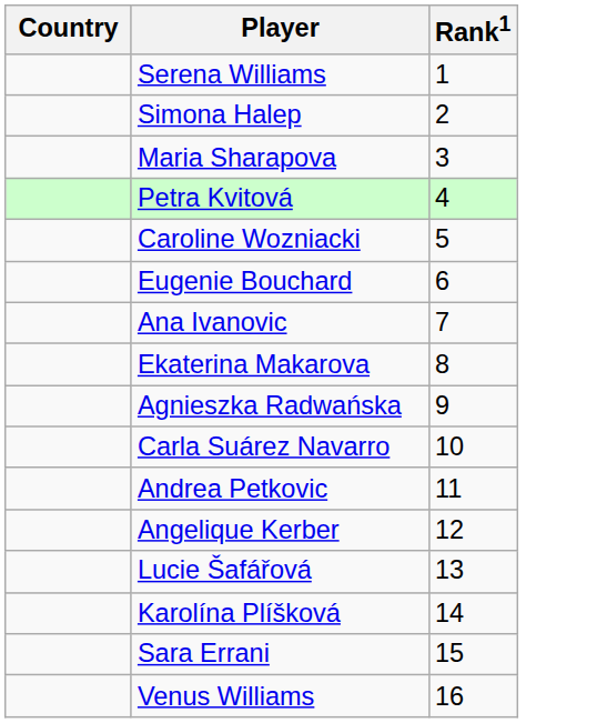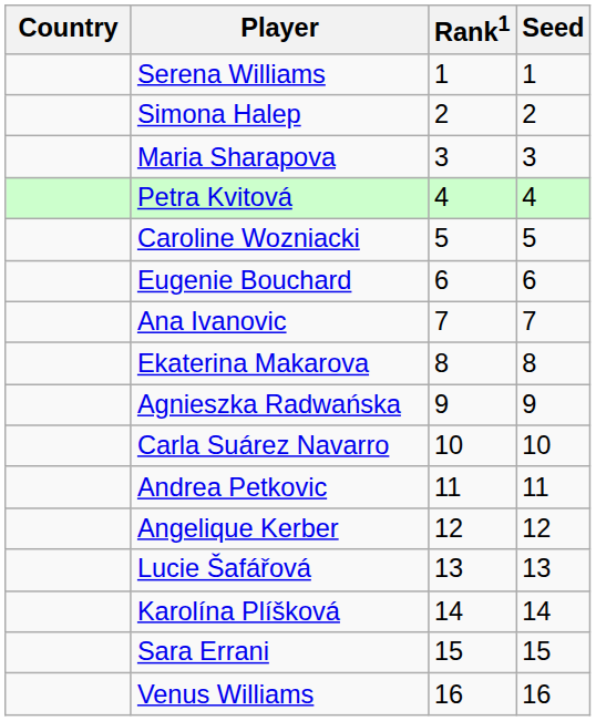 <table class="wikitable">
 <tr>
 <th width="70">Country</th>
 <th width="175">Player</th>
 <th>Rank<sup>1</sup></th>
+<th>Seed</th>
 </tr>
 <tr>
 <td></td>
 <td><a href='#'>Serena Williams</a></td>
+<td>1</td>
 <td>1</td>
 </tr>
 <tr>
 <td></td>
 <td><a href='#'>Simona Halep</a></td>
 <td>2</td>
+<td>2</td>
 </tr>
 <tr>
 <td></td>
 <td><a href='#'>Maria Sharapova</a></td>
+<td>3</td>
 <td>3</td>
 </tr>
 <tr style="background:#cfc;">
 <td></td>
 <td><a href='#'>Petra Kvitová</a></td>
 <td>4</td>
+<td>4</td>
 </tr>
 <tr>
 <td></td>
 <td><a href='#'>Caroline Wozniacki</a></td>
+<td>5</td>
 <td>5</td>
 </tr>
 <tr>
 <td></td>
 <td><a href='#'>Eugenie Bouchard</a></td>
 <td>6</td>
+<td>6</td>
 </tr>
 <tr>
 <td></td>
 <td><a href='#'>Ana Ivanovic</a></td>
+<td>7</td>
 <td>7</td>
 </tr>
 <tr>
 <td></td>
 <td><a href='#'>Ekaterina Makarova</a></td>
 <td>8</td>
+<td>8</td>
 </tr>
 <tr>
 <td></td>
 <td><a href='#'>Agnieszka Radwańska</a></td>
+<td>9</td>
 <td>9</td>
 </tr>
 <tr>
 <td></td>
 <td><a href='#'>Carla Suárez Navarro</a></td>
 <td>10</td>
+<td>10</td>
 </tr>
 <tr>
 <td></td>
 <td><a href='#'>Andrea Petkovic</a></td>
+<td>11</td>
 <td>11</td>
 </tr>
 <tr>
 <td></td>
 <td><a href='#'>Angelique Kerber</a></td>
 <td>12</td>
+<td>12</td>
 </tr>
 <tr>
 <td></td>
 <td><a href='#'>Lucie Šafářová</a></td>
+<td>13</td>
 <td>13</td>
 </tr>
 <tr>
 <td></td>
 <td><a href='#'>Karolína Plíšková</a></td>
 <td>14</td>
+<td>14</td>
 </tr>
 <tr>
 <td></td>
 <td><a href='#'>Sara Errani</a></td>
+<td>15</td>
 <td>15</td>
 </tr>
 <tr>
 <td></td>
 <td><a href='#'>Venus Williams</a></td>
 <td>16</td>
+<td>16</td>
 </tr>
 </table>
